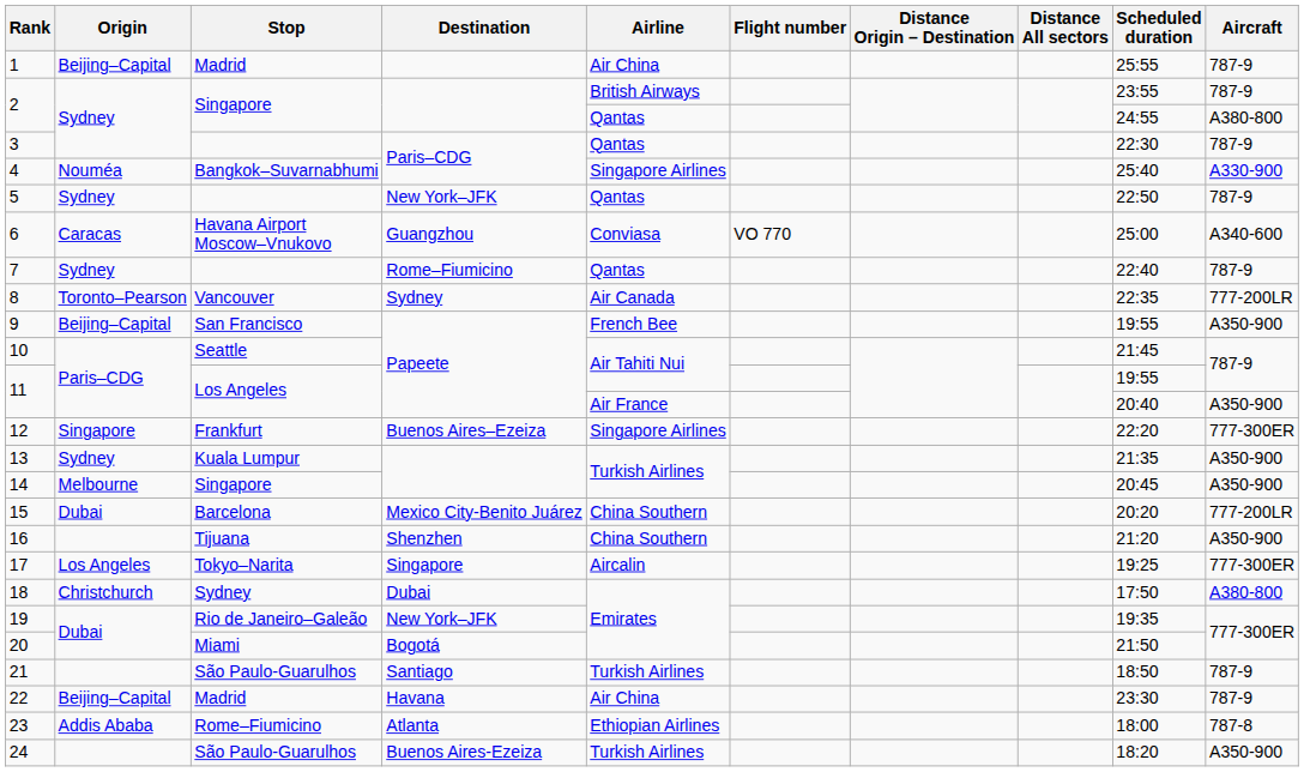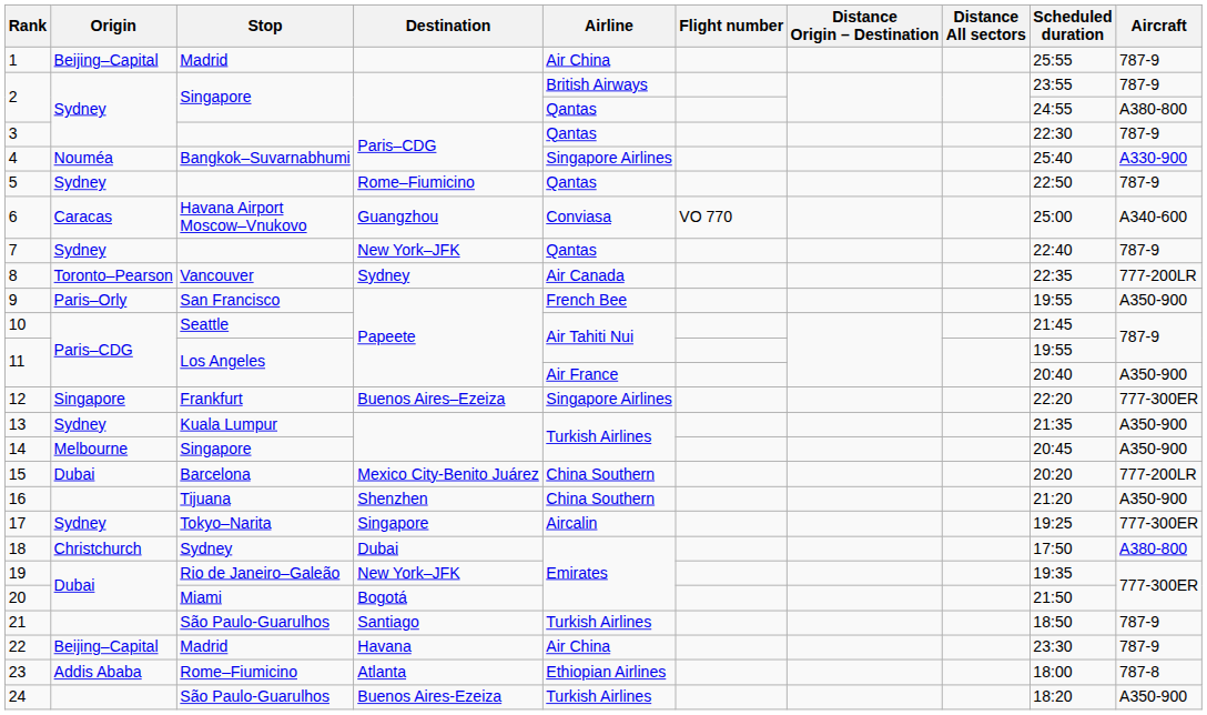 <table class="wikitable sortable sticky-header">
 <tr>
 <th>Rank</th>
 <th>Origin</th>
 <th>Stop</th>
 <th>Destination</th>
 <th>Airline</th>
 <th>Flight number</th>
 <th>Distance<br>Origin – Destination</th>
 <th>Distance<br>All sectors</th>
 <th data-sort-type="time">Scheduled<br>duration</th>
 <th>Aircraft</th>
 </tr>
 <tr>
 <td>1</td>
 <td> <a href='#'>Beijing–Capital</a></td>
 <td> <a href='#'>Madrid</a></td>
 <td> </td>
 <td><a href='#'>Air China</a></td>
 <td></td>
 <td></td>
 <td></td>
 <td>25:55</td>
 <td>787-9</td>
 </tr>
 <tr>
 <td rowspan="2">2</td>
 <td rowspan="3"> <a href='#'>Sydney</a></td>
 <td rowspan="2"> <a href='#'>Singapore</a></td>
 <td rowspan="2"> </td>
 <td><a href='#'>British Airways</a></td>
 <td></td>
 <td rowspan="2"></td>
 <td rowspan="2"></td>
 <td>23:55</td>
 <td>787-9</td>
 </tr>
 <tr>
 <td><a href='#'>Qantas</a></td>
 <td></td>
 <td>24:55</td>
 <td>A380-800</td>
 </tr>
 <tr>
 <td>3</td>
 <td></td>
 <td rowspan="2"> <a href='#'>Paris–CDG</a></td>
 <td><a href='#'>Qantas</a></td>
 <td></td>
 <td></td>
 <td></td>
 <td>22:30</td>
 <td>787-9</td>
 </tr>
 <tr>
 <td>4</td>
 <td> <a href='#'>Nouméa</a></td>
 <td> <a href='#'>Bangkok–Suvarnabhumi</a></td>
 <td><a href='#'>Singapore Airlines</a></td>
 <td></td>
 <td></td>
 <td></td>
 <td>25:40</td>
 <td><a href='#'>A330-900</a></td>
 </tr>
 <tr>
 <td>5</td>
 <td> <a href='#'>Sydney</a></td>
 <td></td>
-<td> <a href='#'>New York–JFK</a></td>
+<td> <a href='#'>Rome–Fiumicino</a></td>
 <td><a href='#'>Qantas</a></td>
 <td></td>
 <td></td>
 <td></td>
 <td>22:50</td>
 <td>787-9</td>
 </tr>
 <tr>
 <td>6</td>
 <td> <a href='#'>Caracas</a></td>
 <td> <a href='#'>Havana Airport</a> <br> <a href='#'>Moscow–Vnukovo</a></td>
 <td> <a href='#'>Guangzhou</a></td>
 <td><a href='#'>Conviasa</a></td>
 <td>VO 770</td>
 <td></td>
 <td></td>
 <td>25:00</td>
 <td>A340-600</td>
 </tr>
 <tr>
 <td>7</td>
 <td> <a href='#'>Sydney</a></td>
 <td></td>
-<td> <a href='#'>Rome–Fiumicino</a></td>
+<td> <a href='#'>New York–JFK</a></td>
 <td><a href='#'>Qantas</a></td>
 <td></td>
 <td></td>
 <td></td>
 <td>22:40</td>
 <td>787-9</td>
 </tr>
 <tr>
 <td>8</td>
 <td> <a href='#'>Toronto–Pearson</a></td>
 <td> <a href='#'>Vancouver</a></td>
 <td> <a href='#'>Sydney</a></td>
 <td><a href='#'>Air Canada</a></td>
 <td></td>
 <td></td>
 <td></td>
 <td>22:35</td>
 <td>777-200LR</td>
 </tr>
 <tr>
 <td>9</td>
-<td> <a href='#'>Beijing–Capital</a></td>
+<td> <a href='#'>Paris–Orly</a></td>
 <td> <a href='#'>San Francisco</a></td>
 <td rowspan="4"> <a href='#'>Papeete</a></td>
 <td><a href='#'>French Bee</a></td>
 <td></td>
 <td></td>
 <td></td>
 <td>19:55</td>
 <td>A350-900</td>
 </tr>
 <tr>
 <td>10</td>
 <td rowspan="3"> <a href='#'>Paris–CDG</a></td>
 <td> <a href='#'>Seattle</a></td>
 <td rowspan="2"><a href='#'>Air Tahiti Nui</a></td>
 <td></td>
 <td rowspan="3"></td>
 <td></td>
 <td>21:45</td>
 <td rowspan="2">787-9</td>
 </tr>
 <tr>
 <td rowspan="2">11</td>
 <td rowspan="2"> <a href='#'>Los Angeles</a></td>
 <td></td>
 <td rowspan="2"></td>
 <td>19:55</td>
 </tr>
 <tr>
 <td><a href='#'>Air France</a></td>
 <td></td>
 <td>20:40</td>
 <td>A350-900</td>
 </tr>
 <tr>
 <td>12</td>
 <td> <a href='#'>Singapore</a></td>
 <td> <a href='#'>Frankfurt</a></td>
 <td> <a href='#'>Buenos Aires–Ezeiza</a></td>
 <td><a href='#'>Singapore Airlines</a></td>
 <td></td>
 <td></td>
 <td></td>
 <td>22:20</td>
 <td>777-300ER</td>
 </tr>
 <tr>
 <td>13</td>
 <td> <a href='#'>Sydney</a></td>
 <td> <a href='#'>Kuala Lumpur</a></td>
 <td rowspan="2"></td>
 <td rowspan="2"><a href='#'>Turkish Airlines</a></td>
 <td></td>
 <td></td>
 <td></td>
 <td>21:35</td>
 <td>A350-900</td>
 </tr>
 <tr>
 <td>14</td>
 <td> <a href='#'>Melbourne</a></td>
 <td> <a href='#'>Singapore</a></td>
 <td></td>
 <td></td>
 <td></td>
 <td>20:45</td>
 <td>A350-900</td>
 </tr>
 <tr>
 <td>15</td>
 <td> <a href='#'>Dubai</a></td>
 <td> <a href='#'>Barcelona</a></td>
 <td> <a href='#'>Mexico City-Benito Juárez</a></td>
 <td><a href='#'>China Southern</a></td>
 <td></td>
 <td></td>
 <td></td>
 <td>20:20</td>
 <td>777-200LR</td>
 </tr>
 <tr>
 <td>16</td>
 <td></td>
 <td> <a href='#'>Tijuana</a></td>
 <td> <a href='#'>Shenzhen</a></td>
 <td><a href='#'>China Southern</a></td>
 <td></td>
 <td></td>
 <td></td>
 <td>21:20 </td>
 <td>A350-900</td>
 </tr>
 <tr>
 <td>17</td>
-<td> <a href='#'>Los Angeles</a></td>
+<td> <a href='#'>Sydney</a></td>
 <td> <a href='#'>Tokyo–Narita</a></td>
 <td> <a href='#'>Singapore</a></td>
 <td><a href='#'>Aircalin</a></td>
 <td></td>
 <td></td>
 <td></td>
 <td 19:25>19:25</td>
 <td>777-300ER</td>
 </tr>
 <tr>
 <td>18</td>
 <td> <a href='#'>Christchurch</a></td>
 <td> <a href='#'>Sydney</a></td>
 <td> <a href='#'>Dubai</a></td>
 <td rowspan="3"><a href='#'>Emirates</a></td>
 <td></td>
 <td></td>
 <td></td>
 <td>17:50</td>
 <td><a href='#'>A380-800</a></td>
 </tr>
 <tr>
 <td>19</td>
 <td rowspan="2"> <a href='#'>Dubai</a></td>
 <td> <a href='#'>Rio de Janeiro–Galeão</a></td>
 <td> <a href='#'>New York–JFK</a></td>
 <td></td>
 <td></td>
 <td></td>
 <td>19:35</td>
 <td rowspan="2">777-300ER</td>
 </tr>
 <tr>
 <td>20</td>
 <td> <a href='#'>Miami</a></td>
 <td> <a href='#'>Bogotá</a></td>
 <td></td>
 <td></td>
 <td></td>
 <td>21:50</td>
 </tr>
 <tr>
 <td>21</td>
 <td></td>
 <td> <a href='#'>São Paulo-Guarulhos</a></td>
 <td> <a href='#'>Santiago</a></td>
 <td><a href='#'>Turkish Airlines</a></td>
 <td></td>
 <td></td>
 <td></td>
 <td>18:50</td>
 <td>787-9</td>
 </tr>
 <tr>
 <td>22</td>
 <td> <a href='#'>Beijing–Capital</a></td>
 <td> <a href='#'>Madrid</a></td>
 <td> <a href='#'>Havana</a></td>
 <td><a href='#'>Air China</a></td>
 <td></td>
 <td></td>
 <td></td>
 <td>23:30</td>
 <td>787-9</td>
 </tr>
 <tr>
 <td>23</td>
 <td> <a href='#'>Addis Ababa</a></td>
 <td> <a href='#'>Rome–Fiumicino</a></td>
 <td> <a href='#'>Atlanta</a></td>
 <td><a href='#'>Ethiopian Airlines</a></td>
 <td></td>
 <td></td>
 <td></td>
 <td>18:00</td>
 <td>787-8</td>
 </tr>
 <tr>
 <td>24</td>
 <td></td>
 <td> <a href='#'>São Paulo-Guarulhos</a></td>
 <td> <a href='#'>Buenos Aires-Ezeiza</a></td>
 <td><a href='#'>Turkish Airlines</a></td>
 <td></td>
 <td></td>
 <td></td>
 <td>18:20</td>
 <td>A350-900</td>
 </tr>
 </table>
